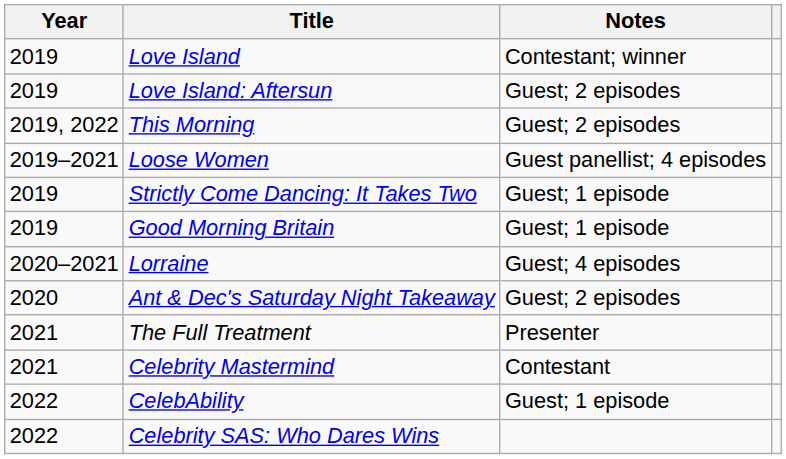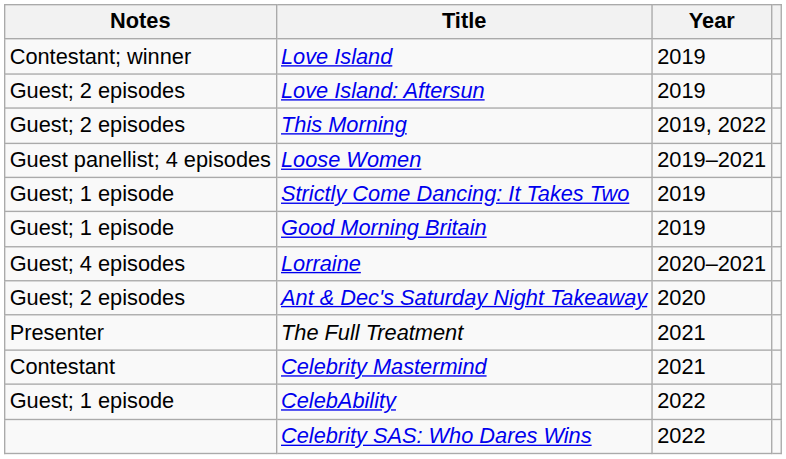 <table class="wikitable">
 <tr>
+<th>Notes</th>
+<th>Title</th>
 <th>Year</th>
-<th>Title</th>
-<th>Notes</th>
 <th></th>
 </tr>
 <tr>
+<td>Contestant; winner</td>
+<td><em><a href='#'>Love Island</a></em></td>
 <td>2019</td>
-<td><em><a href='#'>Love Island</a></em></td>
-<td>Contestant; winner</td>
 <td align="center"></td>
 </tr>
 <tr>
+<td>Guest; 2 episodes</td>
+<td><em><a href='#'>Love Island: Aftersun</a></em></td>
 <td>2019</td>
-<td><em><a href='#'>Love Island: Aftersun</a></em></td>
-<td>Guest; 2 episodes</td>
 <td align="center"></td>
 </tr>
 <tr>
+<td>Guest; 2 episodes</td>
+<td><em><a href='#'>This Morning</a></em></td>
 <td>2019, 2022</td>
-<td><em><a href='#'>This Morning</a></em></td>
-<td>Guest; 2 episodes</td>
 <td align="center"></td>
 </tr>
 <tr>
+<td>Guest panellist; 4 episodes</td>
+<td><em><a href='#'>Loose Women</a></em></td>
 <td>2019–2021</td>
-<td><em><a href='#'>Loose Women</a></em></td>
-<td>Guest panellist; 4 episodes</td>
 <td align="center"></td>
 </tr>
 <tr>
+<td>Guest; 1 episode</td>
+<td><em><a href='#'>Strictly Come Dancing: It Takes Two</a></em></td>
 <td>2019</td>
-<td><em><a href='#'>Strictly Come Dancing: It Takes Two</a></em></td>
-<td>Guest; 1 episode</td>
 <td align="center"></td>
 </tr>
 <tr>
+<td>Guest; 1 episode</td>
+<td><em><a href='#'>Good Morning Britain</a></em></td>
 <td>2019</td>
-<td><em><a href='#'>Good Morning Britain</a></em></td>
-<td>Guest; 1 episode</td>
 <td align="center"></td>
 </tr>
 <tr>
+<td>Guest; 4 episodes</td>
+<td><em><a href='#'>Lorraine</a></em></td>
 <td>2020–2021</td>
-<td><em><a href='#'>Lorraine</a></em></td>
-<td>Guest; 4 episodes</td>
 <td align="center"></td>
 </tr>
 <tr>
+<td>Guest; 2 episodes</td>
+<td><em><a href='#'>Ant & Dec's Saturday Night Takeaway</a></em></td>
 <td>2020</td>
-<td><em><a href='#'>Ant & Dec's Saturday Night Takeaway</a></em></td>
-<td>Guest; 2 episodes</td>
 <td align="center"></td>
 </tr>
 <tr>
+<td>Presenter</td>
+<td><em>The Full Treatment</em></td>
 <td>2021</td>
-<td><em>The Full Treatment</em></td>
-<td>Presenter</td>
 <td align="center"></td>
 </tr>
 <tr>
+<td>Contestant</td>
+<td><em><a href='#'>Celebrity Mastermind</a></em></td>
 <td>2021</td>
-<td><em><a href='#'>Celebrity Mastermind</a></em></td>
-<td>Contestant</td>
 <td align="center"></td>
 </tr>
 <tr>
+<td>Guest; 1 episode</td>
+<td><em><a href='#'>CelebAbility</a></em></td>
 <td>2022</td>
-<td><em><a href='#'>CelebAbility</a></em></td>
-<td>Guest; 1 episode</td>
 <td align="center"></td>
 </tr>
 <tr>
+<td></td>
+<td><em><a href='#'>Celebrity SAS: Who Dares Wins</a></em></td>
 <td>2022</td>
-<td><em><a href='#'>Celebrity SAS: Who Dares Wins</a></em></td>
-<td></td>
 <td align="center"></td>
 </tr>
 </table>
